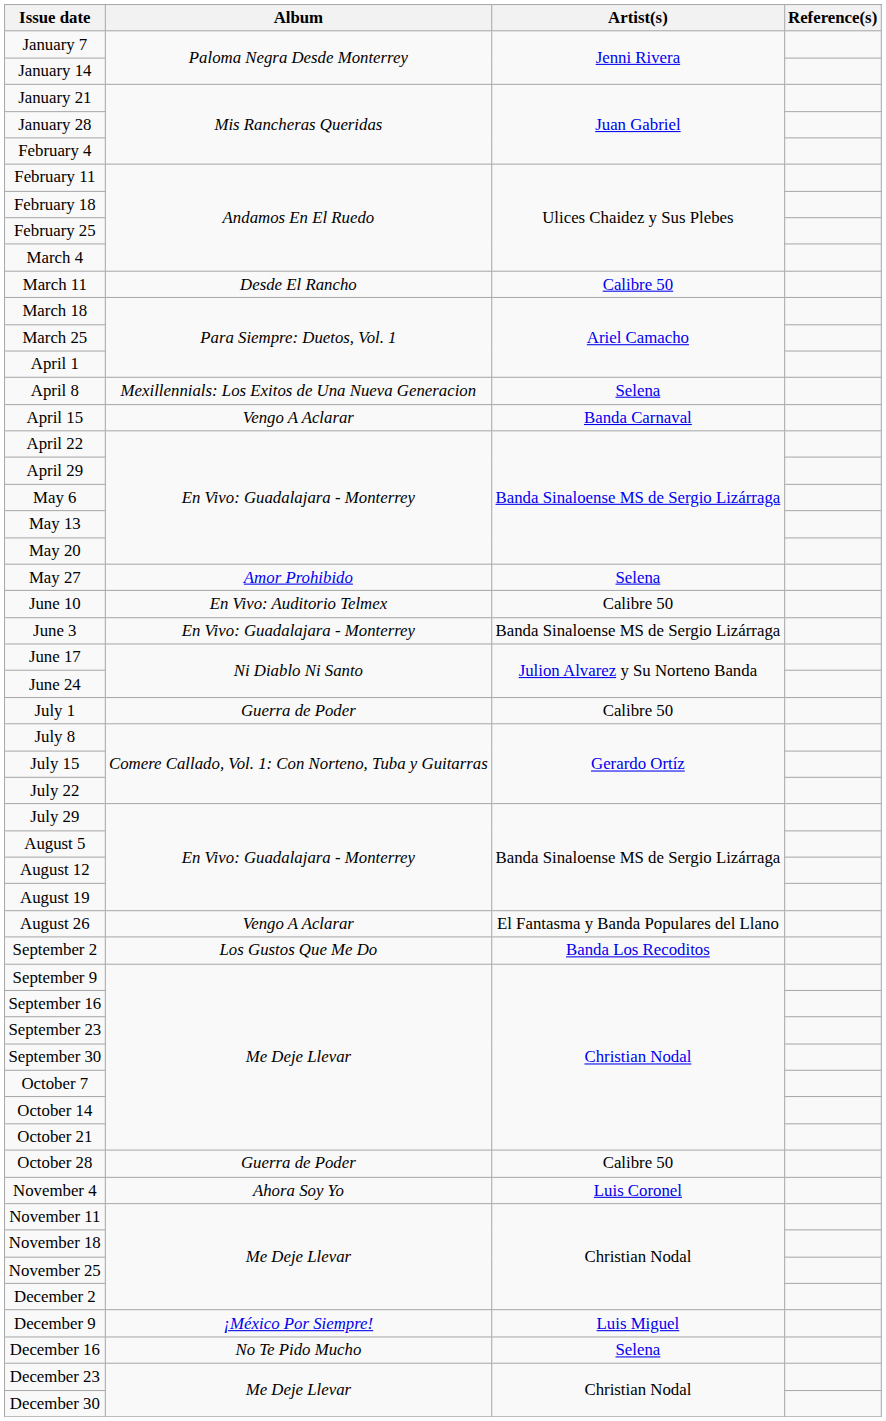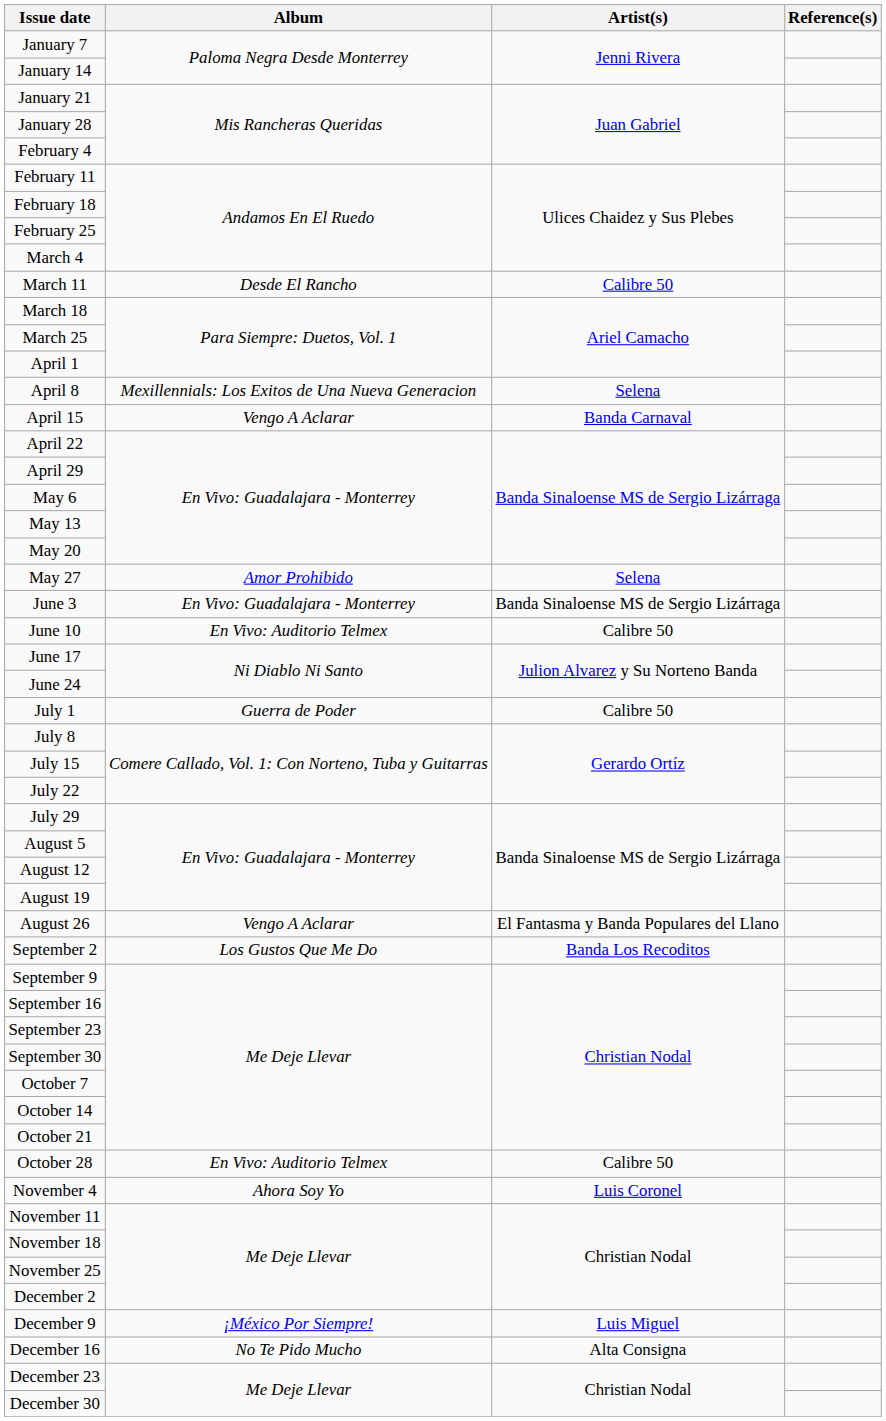 <table class="wikitable" style="text-align: center">
 <tr>
 <th>Issue date</th>
 <th>Album</th>
 <th>Artist(s)</th>
 <th class="unsortable">Reference(s)</th>
 </tr>
 <tr>
 <td>January 7</td>
 <td rowspan=2><em>Paloma Negra Desde Monterrey</em></td>
 <td rowspan=2><a href='#'>Jenni Rivera</a></td>
 <td></td>
 </tr>
 <tr>
 <td>January 14</td>
 <td></td>
 </tr>
 <tr>
 <td>January 21</td>
 <td rowspan=3><em>Mis Rancheras Queridas</em></td>
 <td rowspan=3><a href='#'>Juan Gabriel</a></td>
 <td></td>
 </tr>
 <tr>
 <td>January 28</td>
 <td></td>
 </tr>
 <tr>
 <td>February 4</td>
 <td></td>
 </tr>
 <tr>
 <td>February 11</td>
 <td rowspan=4><em>Andamos En El Ruedo</em></td>
 <td rowspan=4>Ulices Chaidez y Sus Plebes</td>
 <td></td>
 </tr>
 <tr>
 <td>February 18</td>
 <td></td>
 </tr>
 <tr>
 <td>February 25</td>
 <td></td>
 </tr>
 <tr>
 <td>March 4</td>
 <td></td>
 </tr>
 <tr>
 <td>March 11</td>
 <td><em>Desde El Rancho</em></td>
 <td><a href='#'>Calibre 50</a></td>
 <td></td>
 </tr>
 <tr>
 <td>March 18</td>
 <td rowspan=3><em>Para Siempre: Duetos, Vol. 1</em></td>
 <td rowspan=3><a href='#'>Ariel Camacho</a></td>
 <td></td>
 </tr>
 <tr>
 <td>March 25</td>
 <td></td>
 </tr>
 <tr>
 <td>April 1</td>
 <td></td>
 </tr>
 <tr>
 <td>April 8</td>
 <td><em>Mexillennials: Los Exitos de Una Nueva Generacion</em></td>
 <td><a href='#'>Selena</a></td>
 <td></td>
 </tr>
 <tr>
 <td>April 15</td>
 <td><em>Vengo A Aclarar</em></td>
 <td><a href='#'>Banda Carnaval</a></td>
 <td></td>
 </tr>
 <tr>
 <td>April 22</td>
 <td rowspan=5><em>En Vivo: Guadalajara - Monterrey</em></td>
 <td rowspan=5><a href='#'>Banda Sinaloense MS de Sergio Lizárraga</a></td>
 <td></td>
 </tr>
 <tr>
 <td>April 29</td>
 <td></td>
 </tr>
 <tr>
 <td>May 6</td>
 <td></td>
 </tr>
 <tr>
 <td>May 13</td>
 <td></td>
 </tr>
 <tr>
 <td>May 20</td>
 <td></td>
 </tr>
 <tr>
 <td>May 27</td>
 <td><em><a href='#'>Amor Prohibido</a></em></td>
 <td><a href='#'>Selena</a></td>
 <td></td>
 </tr>
 <tr>
+<td>June 3</td>
+<td><em>En Vivo: Guadalajara - Monterrey</em></td>
+<td>Banda Sinaloense MS de Sergio Lizárraga</td>
+<td></td>
+</tr>
+<tr>
 <td>June 10</td>
 <td><em>En Vivo: Auditorio Telmex</em></td>
 <td>Calibre 50</td>
-<td></td>
-</tr>
-<tr>
-<td>June 3</td>
-<td><em>En Vivo: Guadalajara - Monterrey</em></td>
-<td>Banda Sinaloense MS de Sergio Lizárraga</td>
 <td></td>
 </tr>
 <tr>
 <td>June 17</td>
 <td rowspan=2><em>Ni Diablo Ni Santo</em></td>
 <td rowspan=2><a href='#'>Julion Alvarez</a> y Su Norteno Banda</td>
 <td></td>
 </tr>
 <tr>
 <td>June 24</td>
 <td></td>
 </tr>
 <tr>
 <td>July 1</td>
 <td><em>Guerra de Poder</em></td>
 <td>Calibre 50</td>
 <td></td>
 </tr>
 <tr>
 <td>July 8</td>
 <td rowspan=3><em>Comere Callado, Vol. 1: Con Norteno, Tuba y Guitarras</em></td>
 <td rowspan=3><a href='#'>Gerardo Ortíz</a></td>
 <td></td>
 </tr>
 <tr>
 <td>July 15</td>
 <td></td>
 </tr>
 <tr>
 <td>July 22</td>
 <td></td>
 </tr>
 <tr>
 <td>July 29</td>
 <td rowspan=4><em>En Vivo: Guadalajara - Monterrey</em></td>
 <td rowspan=4>Banda Sinaloense MS de Sergio Lizárraga</td>
 <td></td>
 </tr>
 <tr>
 <td>August 5</td>
 <td></td>
 </tr>
 <tr>
 <td>August 12</td>
 <td></td>
 </tr>
 <tr>
 <td>August 19</td>
 <td></td>
 </tr>
 <tr>
 <td>August 26</td>
 <td><em>Vengo A Aclarar</em></td>
 <td>El Fantasma y Banda Populares del Llano</td>
 <td></td>
 </tr>
 <tr>
 <td>September 2</td>
 <td><em>Los Gustos Que Me Do</em></td>
 <td><a href='#'>Banda Los Recoditos</a></td>
 <td></td>
 </tr>
 <tr>
 <td>September 9</td>
 <td rowspan=7><em>Me Deje Llevar</em></td>
 <td rowspan=7><a href='#'>Christian Nodal</a></td>
 <td></td>
 </tr>
 <tr>
 <td>September 16</td>
 <td></td>
 </tr>
 <tr>
 <td>September 23</td>
 <td></td>
 </tr>
 <tr>
 <td>September 30</td>
 <td></td>
 </tr>
 <tr>
 <td>October 7</td>
 <td></td>
 </tr>
 <tr>
 <td>October 14</td>
 <td></td>
 </tr>
 <tr>
 <td>October 21</td>
 <td></td>
 </tr>
 <tr>
 <td>October 28</td>
-<td><em>Guerra de Poder</em></td>
+<td><em>En Vivo: Auditorio Telmex</em></td>
 <td>Calibre 50</td>
 <td></td>
 </tr>
 <tr>
 <td>November 4</td>
 <td><em>Ahora Soy Yo</em></td>
 <td><a href='#'>Luis Coronel</a></td>
 <td></td>
 </tr>
 <tr>
 <td>November 11</td>
 <td rowspan=4><em>Me Deje Llevar</em></td>
 <td rowspan=4>Christian Nodal</td>
 <td></td>
 </tr>
 <tr>
 <td>November 18</td>
 <td></td>
 </tr>
 <tr>
 <td>November 25</td>
 <td></td>
 </tr>
 <tr>
 <td>December 2</td>
 <td></td>
 </tr>
 <tr>
 <td>December 9</td>
 <td><em><a href='#'>¡México Por Siempre!</a></em></td>
 <td><a href='#'>Luis Miguel</a></td>
 <td></td>
 </tr>
 <tr>
 <td>December 16</td>
 <td><em>No Te Pido Mucho</em></td>
-<td><a href='#'>Selena</a></td>
+<td>Alta Consigna</td>
 <td></td>
 </tr>
 <tr>
 <td>December 23</td>
 <td rowspan=2><em>Me Deje Llevar</em></td>
 <td rowspan=2>Christian Nodal</td>
 <td></td>
 </tr>
 <tr>
 <td>December 30</td>
 <td></td>
 </tr>
 </table>
